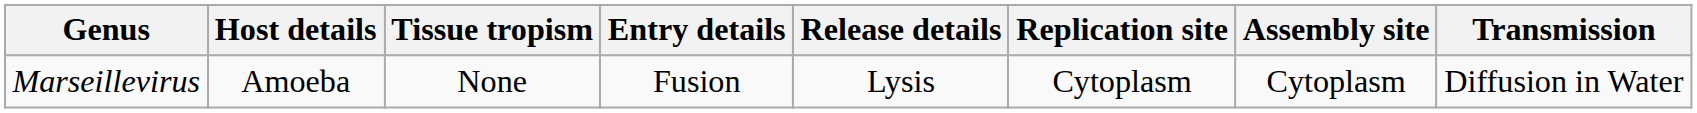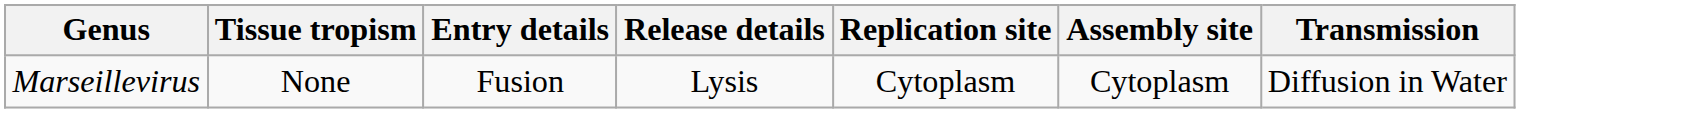 <table class="wikitable sortable" style="text-align:center">
 <tr>
 <th>Genus</th>
-<th>Host details</th>
 <th>Tissue tropism</th>
 <th>Entry details</th>
 <th>Release details</th>
 <th>Replication site</th>
 <th>Assembly site</th>
 <th>Transmission</th>
 </tr>
 <tr>
 <td><em>Marseillevirus</em></td>
-<td>Amoeba</td>
 <td>None</td>
 <td>Fusion</td>
 <td>Lysis</td>
 <td>Cytoplasm</td>
 <td>Cytoplasm</td>
 <td>Diffusion in Water</td>
 </tr>
 </table>
